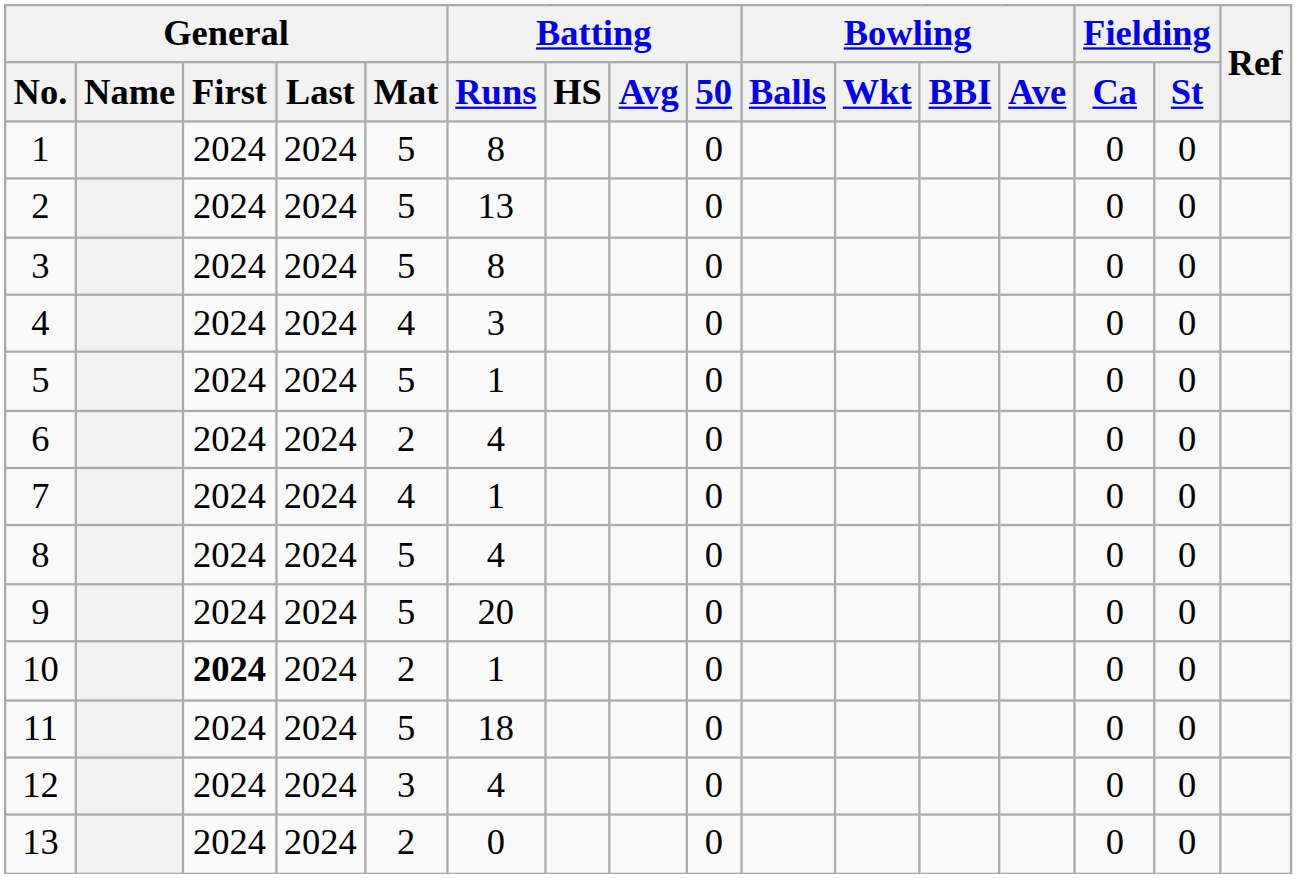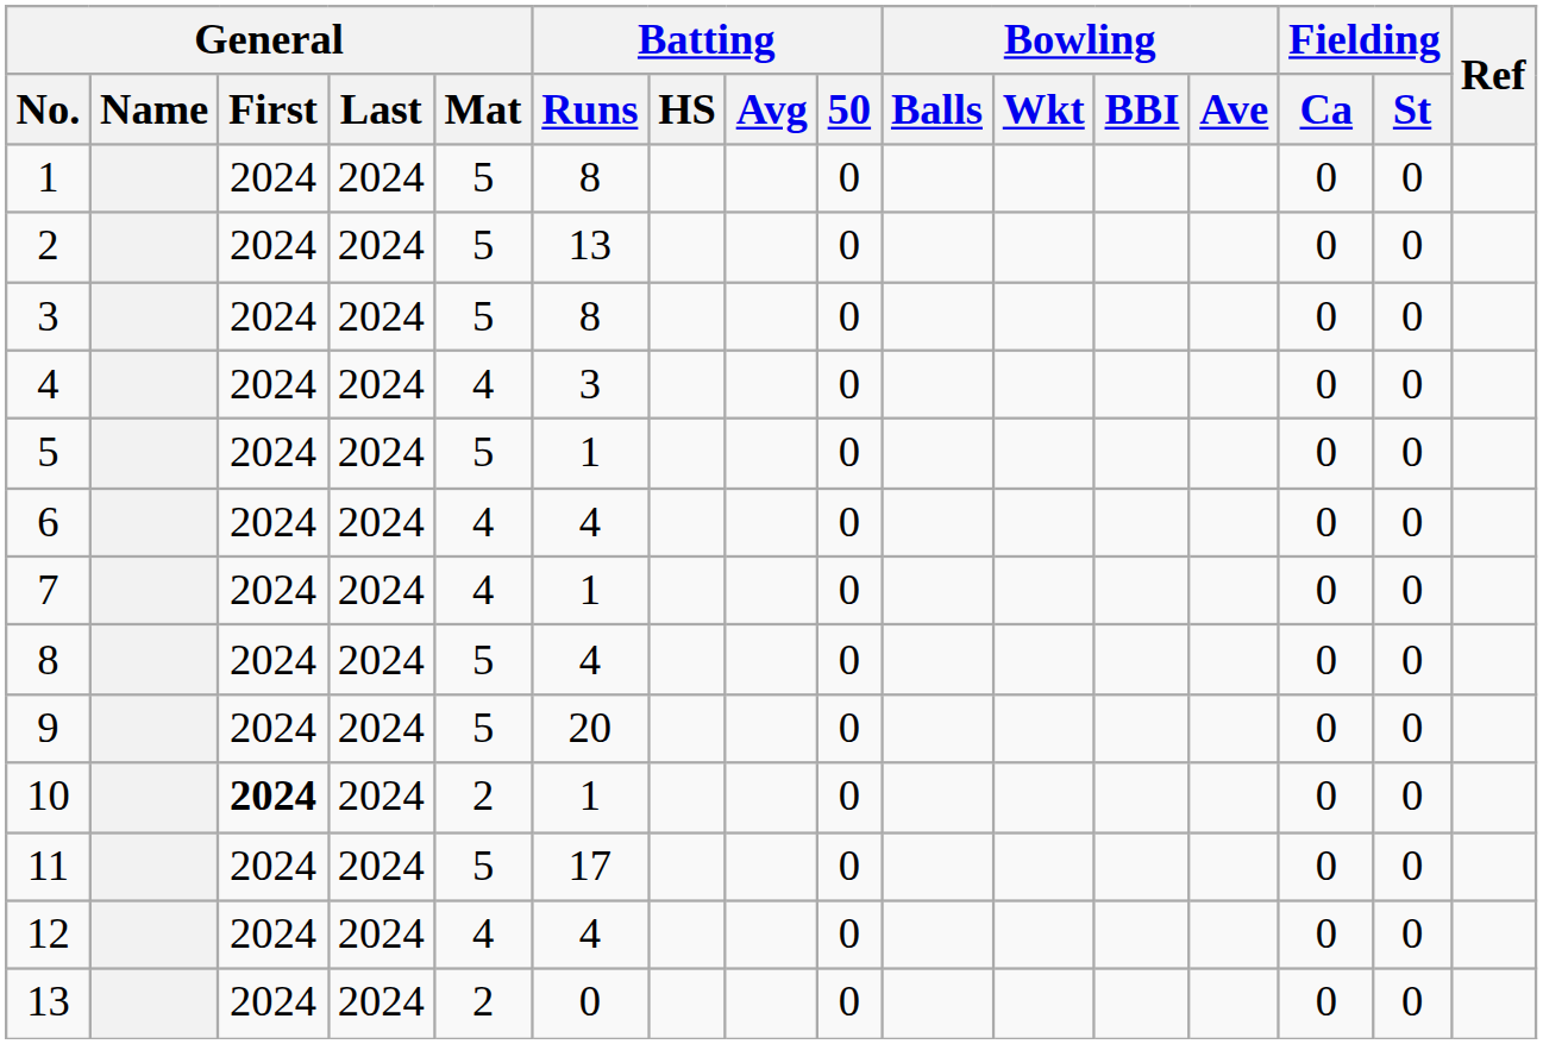 <table class="wikitable plainrowheaders sortable" style="text-align:center; font-size:100%">
 <tr class="unsortable">
 <th scope="col" colspan=5 class="unsortable">General</th>
 <th scope="col" colspan=4 class="unsortable"><a href='#'>Batting</a></th>
 <th scope="col" colspan=4 class="unsortable"><a href='#'>Bowling</a></th>
 <th scope="col" colspan=2 class="unsortable"><a href='#'>Fielding</a></th>
 <th scope="col" rowspan=2 class="unsortable">Ref</th>
 </tr>
 <tr align="center">
 <th scope="col">No.</th>
 <th scope="col">Name</th>
 <th scope="col">First</th>
 <th scope="col">Last</th>
 <th scope="col">Mat</th>
 <th scope="col"><a href='#'>Runs</a></th>
 <th scope="col">HS</th>
 <th scope="col"><a href='#'>Avg</a></th>
 <th scope="col"><a href='#'>50</a></th>
 <th scope="col"><a href='#'>Balls</a></th>
 <th scope="col"><a href='#'>Wkt</a></th>
 <th scope="col"><a href='#'>BBI</a></th>
 <th scope="col"><a href='#'>Ave</a></th>
 <th scope="col"><a href='#'>Ca</a></th>
 <th scope="col"><a href='#'>St</a></th>
 </tr>
 <tr align="center">
 <td>1</td>
 <th scope="row"></th>
 <td>2024</td>
 <td>2024</td>
 <td>5</td>
 <td>8</td>
 <td></td>
 <td></td>
 <td>0</td>
 <td></td>
 <td></td>
 <td></td>
 <td></td>
 <td>0</td>
 <td>0</td>
 <td></td>
 </tr>
 <tr align="center">
 <td>2</td>
 <th scope="row"></th>
 <td>2024</td>
 <td>2024</td>
 <td>5</td>
 <td>13</td>
 <td></td>
 <td></td>
 <td>0</td>
 <td></td>
 <td></td>
 <td></td>
 <td></td>
 <td>0</td>
 <td>0</td>
 <td></td>
 </tr>
 <tr align="center">
 <td>3</td>
 <th scope="row"></th>
 <td>2024</td>
 <td>2024</td>
 <td>5</td>
 <td>8</td>
 <td></td>
 <td></td>
 <td>0</td>
 <td></td>
 <td></td>
 <td></td>
 <td></td>
 <td>0</td>
 <td>0</td>
 <td></td>
 </tr>
 <tr align="center">
 <td>4</td>
 <th scope="row"></th>
 <td>2024</td>
 <td>2024</td>
 <td>4</td>
 <td>3</td>
 <td></td>
 <td></td>
 <td>0</td>
 <td></td>
 <td></td>
 <td></td>
 <td></td>
 <td>0</td>
 <td>0</td>
 <td></td>
 </tr>
 <tr align="center">
 <td>5</td>
 <th scope="row"></th>
 <td>2024</td>
 <td>2024</td>
 <td>5</td>
 <td>1</td>
 <td></td>
 <td></td>
 <td>0</td>
 <td></td>
 <td></td>
 <td></td>
 <td></td>
 <td>0</td>
 <td>0</td>
 <td></td>
 </tr>
 <tr align="center">
 <td>6</td>
 <th scope="row"></th>
 <td>2024</td>
 <td>2024</td>
-<td>2</td>
+<td>4</td>
 <td>4</td>
 <td></td>
 <td></td>
 <td>0</td>
 <td></td>
 <td></td>
 <td></td>
 <td></td>
 <td>0</td>
 <td>0</td>
 <td></td>
 </tr>
 <tr align="center">
 <td>7</td>
 <th scope="row"></th>
 <td>2024</td>
 <td>2024</td>
 <td>4</td>
 <td>1</td>
 <td></td>
 <td></td>
 <td>0</td>
 <td></td>
 <td></td>
 <td></td>
 <td></td>
 <td>0</td>
 <td>0</td>
 <td></td>
 </tr>
 <tr align="center">
 <td>8</td>
 <th scope="row"></th>
 <td>2024</td>
 <td>2024</td>
 <td>5</td>
 <td>4</td>
 <td></td>
 <td></td>
 <td>0</td>
 <td></td>
 <td></td>
 <td></td>
 <td></td>
 <td>0</td>
 <td>0</td>
 <td></td>
 </tr>
 <tr align="center">
 <td>9</td>
 <th scope="row"></th>
 <td>2024</td>
 <td>2024</td>
 <td>5</td>
 <td>20</td>
 <td></td>
 <td></td>
 <td>0</td>
 <td></td>
 <td></td>
 <td></td>
 <td></td>
 <td>0</td>
 <td>0</td>
 <td></td>
 </tr>
 <tr align="center">
 <td>10</td>
 <th scope="row"></th>
 <td><strong>2024</strong></td>
 <td>2024</td>
 <td>2</td>
 <td>1</td>
 <td></td>
 <td></td>
 <td>0</td>
 <td></td>
 <td></td>
 <td></td>
 <td></td>
 <td>0</td>
 <td>0</td>
 <td></td>
 </tr>
 <tr align="center">
 <td>11</td>
 <th scope="row"></th>
 <td>2024</td>
 <td>2024</td>
 <td>5</td>
-<td>18</td>
+<td>17</td>
 <td></td>
 <td></td>
 <td>0</td>
 <td></td>
 <td></td>
 <td></td>
 <td></td>
 <td>0</td>
 <td>0</td>
 <td></td>
 </tr>
 <tr align="center">
 <td>12</td>
 <th scope="row"></th>
 <td>2024</td>
 <td>2024</td>
-<td>3</td>
+<td>4</td>
 <td>4</td>
 <td></td>
 <td></td>
 <td>0</td>
 <td></td>
 <td></td>
 <td></td>
 <td></td>
 <td>0</td>
 <td>0</td>
 <td></td>
 </tr>
 <tr align="center">
 <td>13</td>
 <th scope="row"> </th>
 <td>2024</td>
 <td>2024</td>
 <td>2</td>
 <td>0</td>
 <td></td>
 <td></td>
 <td>0</td>
 <td></td>
 <td></td>
 <td></td>
 <td></td>
 <td>0</td>
 <td>0</td>
 <td></td>
 </tr>
 </table>
